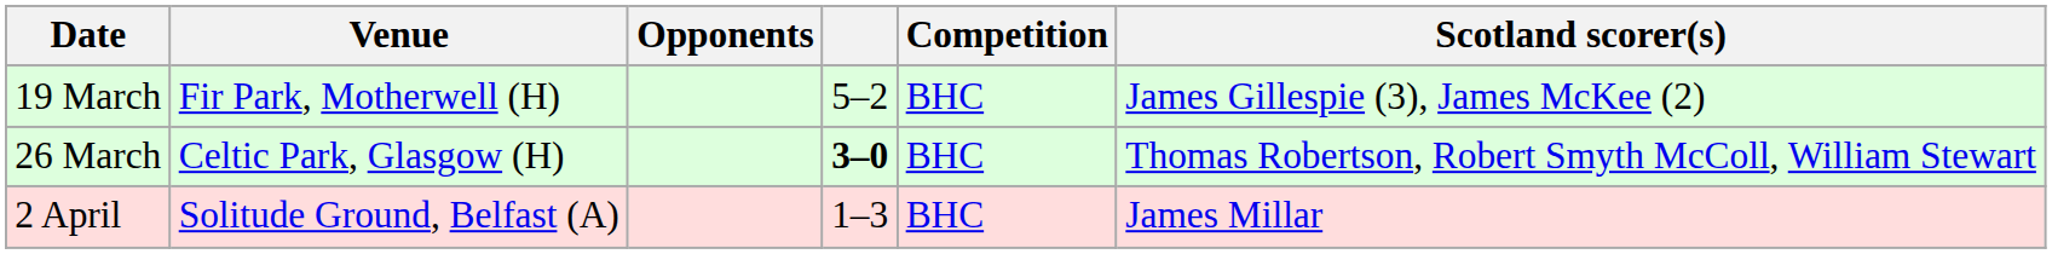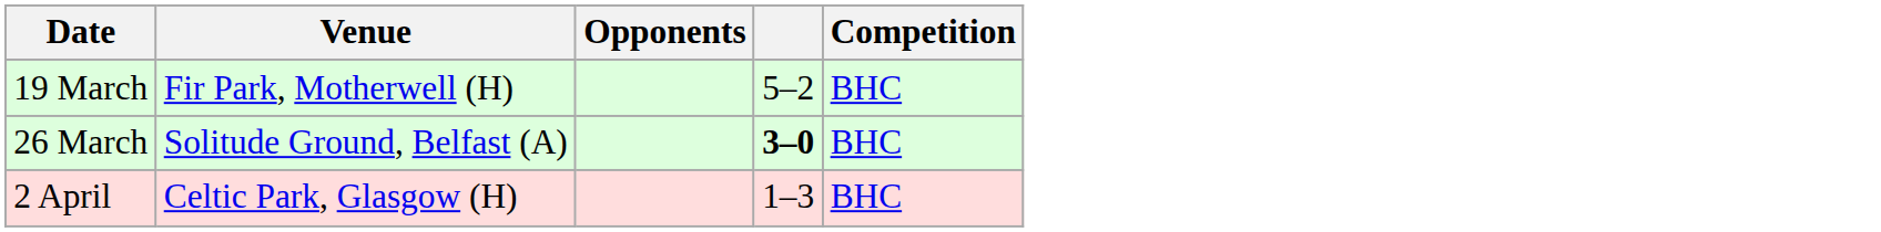 <table class="wikitable">
 <tr>
 <th>Date</th>
 <th>Venue</th>
 <th>Opponents</th>
 <th></th>
 <th>Competition</th>
-<th>Scotland scorer(s)</th>
 </tr>
 <tr bgcolor=#ddffdd>
 <td>19 March</td>
 <td><a href='#'>Fir Park</a>, <a href='#'>Motherwell</a> (H)</td>
 <td></td>
 <td align=center>5–2</td>
 <td><a href='#'>BHC</a></td>
-<td><a href='#'>James Gillespie</a> (3), <a href='#'>James McKee</a> (2)</td>
 </tr>
 <tr bgcolor=#ddffdd>
 <td>26 March</td>
-<td><a href='#'>Celtic Park</a>, <a href='#'>Glasgow</a> (H)</td>
+<td><a href='#'>Solitude Ground</a>, <a href='#'>Belfast</a> (A)</td>
 <td></td>
 <td align=center><strong>3–0</strong></td>
 <td><a href='#'>BHC</a></td>
-<td><a href='#'>Thomas Robertson</a>, <a href='#'>Robert Smyth McColl</a>, <a href='#'>William Stewart</a></td>
 </tr>
 <tr bgcolor=#ffdddd>
 <td>2 April</td>
-<td><a href='#'>Solitude Ground</a>, <a href='#'>Belfast</a> (A)</td>
+<td><a href='#'>Celtic Park</a>, <a href='#'>Glasgow</a> (H)</td>
 <td></td>
 <td align=center>1–3</td>
 <td><a href='#'>BHC</a></td>
-<td><a href='#'>James Millar</a></td>
 </tr>
 </table>
